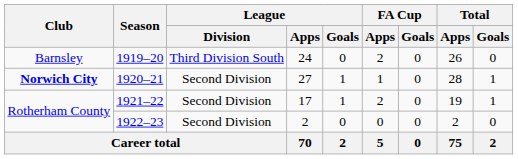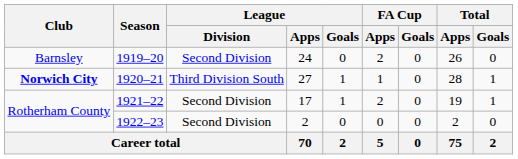 <table class="wikitable" style="text-align: center;">
 <tr>
 <th rowspan=2>Club</th>
 <th rowspan=2>Season</th>
 <th colspan=3>League</th>
 <th colspan=2>FA Cup</th>
 <th colspan=2>Total</th>
 </tr>
 <tr>
 <th>Division</th>
 <th>Apps</th>
 <th>Goals</th>
 <th>Apps</th>
 <th>Goals</th>
 <th>Apps</th>
 <th>Goals</th>
 </tr>
 <tr>
 <td><a href='#'>Barnsley</a></td>
 <td><a href='#'>1919–20</a></td>
-<td><a href='#'>Third Division South</a></td>
+<td><a href='#'>Second Division</a></td>
 <td>24</td>
 <td>0</td>
 <td>2</td>
 <td>0</td>
 <td>26</td>
 <td>0</td>
 </tr>
 <tr>
 <td><strong><a href='#'>Norwich City</a></strong></td>
 <td><a href='#'>1920–21</a></td>
-<td>Second Division</td>
+<td><a href='#'>Third Division South</a></td>
 <td>27</td>
 <td>1</td>
 <td>1</td>
 <td>0</td>
 <td>28</td>
 <td>1</td>
 </tr>
 <tr>
 <td rowspan=2><a href='#'>Rotherham County</a></td>
 <td><a href='#'>1921–22</a></td>
 <td>Second Division</td>
 <td>17</td>
 <td>1</td>
 <td>2</td>
 <td>0</td>
 <td>19</td>
 <td>1</td>
 </tr>
 <tr>
 <td><a href='#'>1922–23</a></td>
 <td>Second Division</td>
 <td>2</td>
 <td>0</td>
 <td>0</td>
 <td>0</td>
 <td>2</td>
 <td>0</td>
 </tr>
 <tr>
 <th colspan=3>Career total</th>
 <th>70</th>
 <th>2</th>
 <th>5</th>
 <th>0</th>
 <th>75</th>
 <th>2</th>
 </tr>
 </table>
